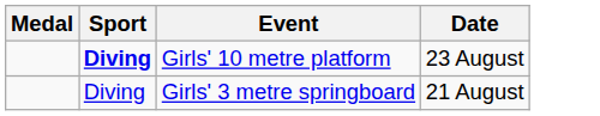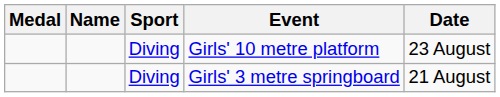 <table class="wikitable sortable" style="font-size:90%">
 <tr>
 <th>Medal</th>
+<th>Name</th>
 <th>Sport</th>
 <th>Event</th>
 <th>Date</th>
 </tr>
 <tr>
 <td></td>
-<td><strong><a href='#'>Diving</a></strong></td>
+<td></td>
+<td><a href='#'>Diving</a></td>
 <td><a href='#'>Girls' 10 metre platform</a></td>
 <td>23 August</td>
 </tr>
 <tr>
+<td></td>
 <td></td>
 <td><a href='#'>Diving</a></td>
 <td><a href='#'>Girls' 3 metre springboard</a></td>
 <td>21 August</td>
 </tr>
 </table>
